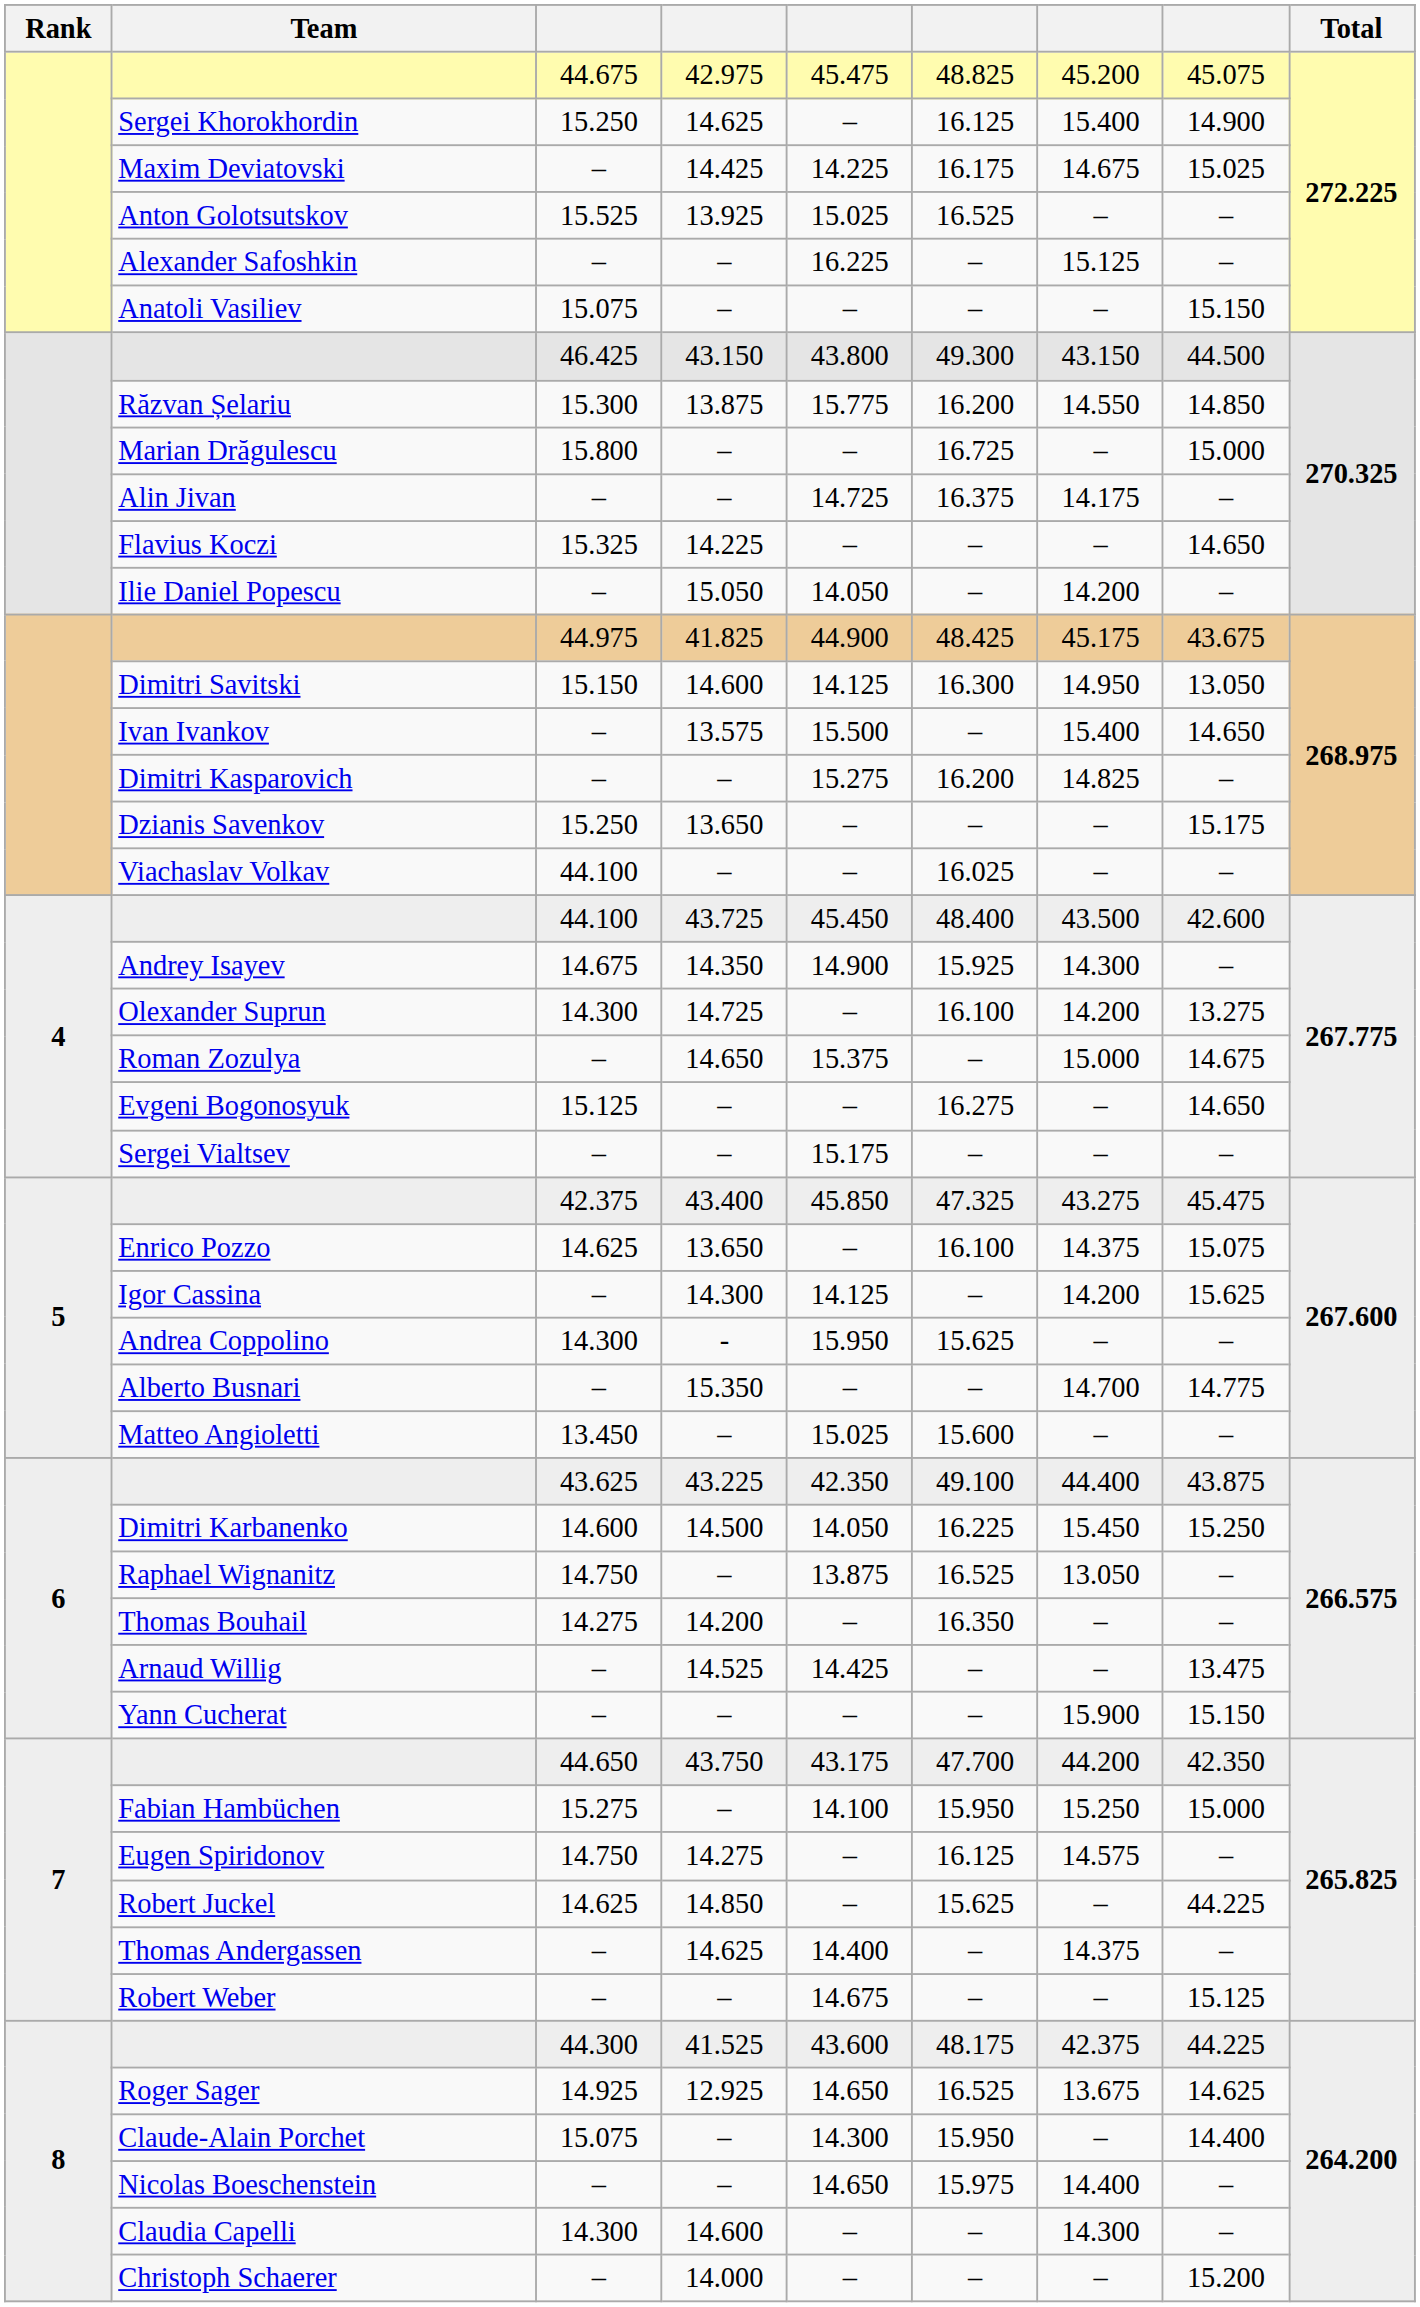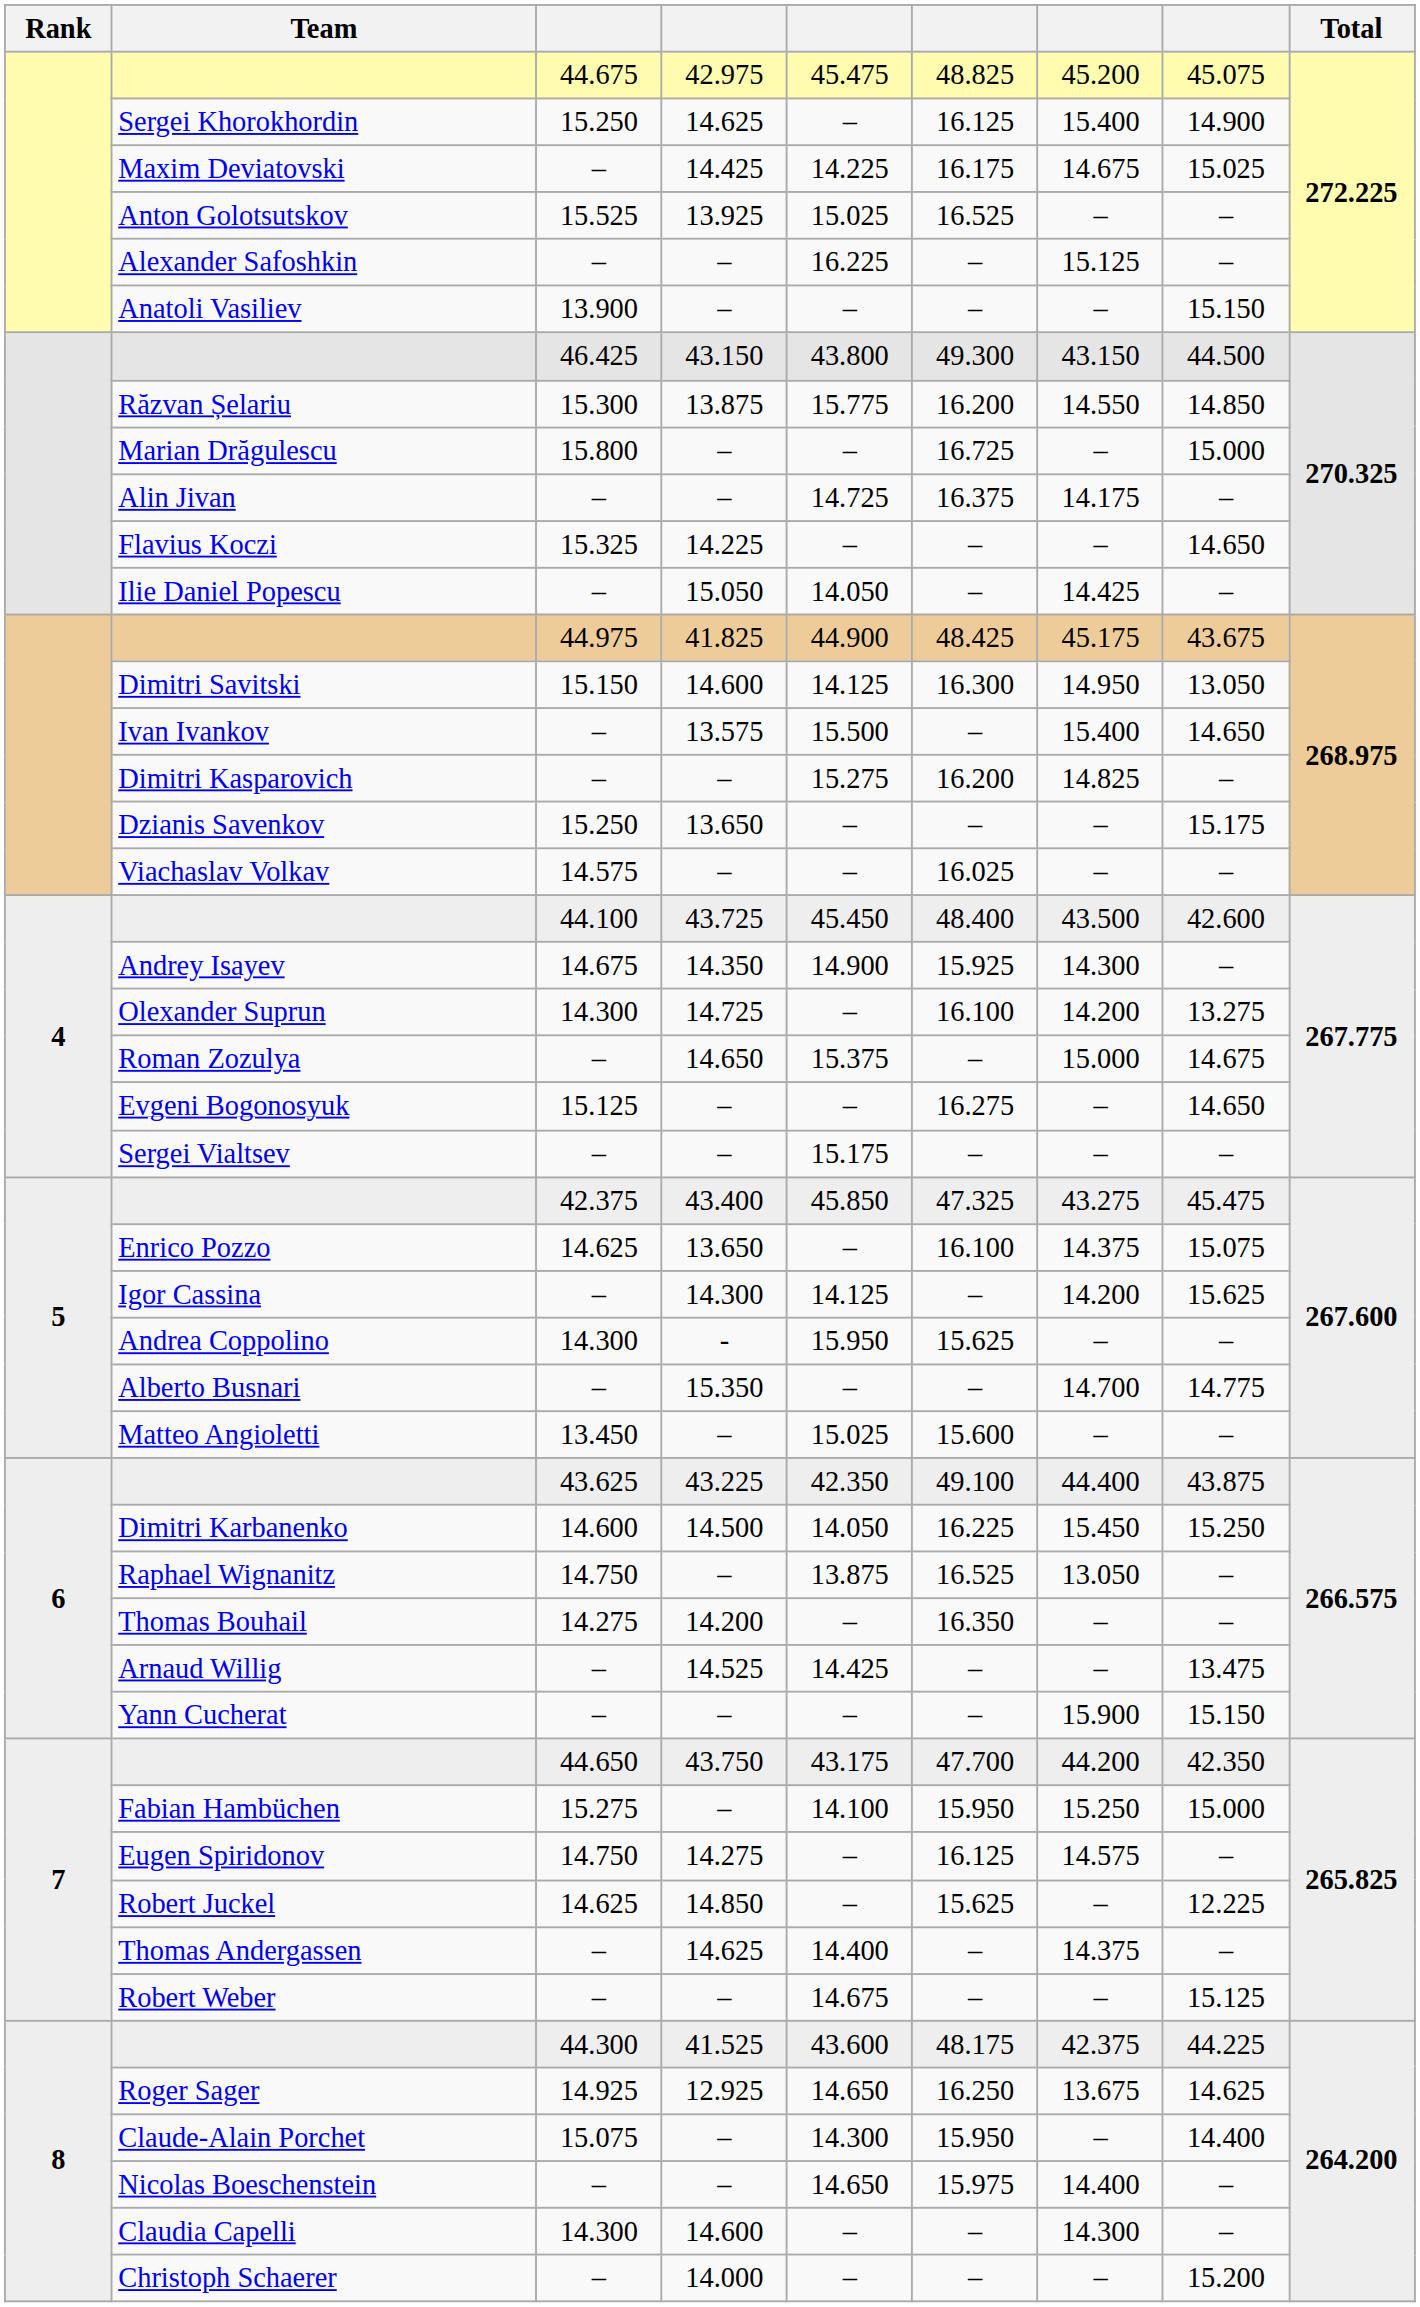 <table class="wikitable" style="text-align:center; font-size:95%">
 <tr>
 <th style="width:50px;">Rank</th>
 <th style="width:220px;">Team</th>
 <th style="width:60px;"></th>
 <th style="width:60px;"></th>
 <th style="width:60px;"></th>
 <th style="width:60px;"></th>
 <th style="width:60px;"></th>
 <th style="width:60px;"></th>
 <th style="width:60px;">Total</th>
 </tr>
 <tr style="background:#fffcaf;">
 <td rowspan=6></td>
 <td style="text-align:left;"><strong></strong></td>
 <td>44.675</td>
 <td>42.975</td>
 <td>45.475</td>
 <td>48.825</td>
 <td>45.200</td>
 <td>45.075</td>
 <td rowspan=6><strong>272.225</strong></td>
 </tr>
 <tr>
 <td style="text-align:left;"><a href='#'>Sergei Khorokhordin</a></td>
 <td>15.250</td>
 <td>14.625</td>
 <td>–</td>
 <td>16.125</td>
 <td>15.400</td>
 <td>14.900</td>
 </tr>
 <tr>
 <td style="text-align:left;"><a href='#'>Maxim Deviatovski</a></td>
 <td>–</td>
 <td>14.425</td>
 <td>14.225</td>
 <td>16.175</td>
 <td>14.675</td>
 <td>15.025</td>
 </tr>
 <tr>
 <td style="text-align:left;"><a href='#'>Anton Golotsutskov</a></td>
 <td>15.525</td>
 <td>13.925</td>
 <td>15.025</td>
 <td>16.525</td>
 <td>–</td>
 <td>–</td>
 </tr>
 <tr>
 <td style="text-align:left;"><a href='#'>Alexander Safoshkin</a></td>
 <td>–</td>
 <td>–</td>
 <td>16.225</td>
 <td>–</td>
 <td>15.125</td>
 <td>–</td>
 </tr>
 <tr>
 <td style="text-align:left;"><a href='#'>Anatoli Vasiliev</a></td>
-<td>15.075</td>
+<td>13.900</td>
 <td>–</td>
 <td>–</td>
 <td>–</td>
 <td>–</td>
 <td>15.150</td>
 </tr>
 <tr style="background:#e5e5e5;">
 <td rowspan=6></td>
 <td style="text-align:left;"><strong></strong></td>
 <td>46.425</td>
 <td>43.150</td>
 <td>43.800</td>
 <td>49.300</td>
 <td>43.150</td>
 <td>44.500</td>
 <td rowspan=6><strong>270.325</strong></td>
 </tr>
 <tr>
 <td style="text-align:left;"><a href='#'>Răzvan Șelariu</a></td>
 <td>15.300</td>
 <td>13.875</td>
 <td>15.775</td>
 <td>16.200</td>
 <td>14.550</td>
 <td>14.850</td>
 </tr>
 <tr>
 <td style="text-align:left;"><a href='#'>Marian Drăgulescu</a></td>
 <td>15.800</td>
 <td>–</td>
 <td>–</td>
 <td>16.725</td>
 <td>–</td>
 <td>15.000</td>
 </tr>
 <tr>
 <td style="text-align:left;"><a href='#'>Alin Jivan</a></td>
 <td>–</td>
 <td>–</td>
 <td>14.725</td>
 <td>16.375</td>
 <td>14.175</td>
 <td>–</td>
 </tr>
 <tr>
 <td style="text-align:left;"><a href='#'>Flavius Koczi</a></td>
 <td>15.325</td>
 <td>14.225</td>
 <td>–</td>
 <td>–</td>
 <td>–</td>
 <td>14.650</td>
 </tr>
 <tr>
 <td style="text-align:left;"><a href='#'>Ilie Daniel Popescu</a></td>
 <td>–</td>
 <td>15.050</td>
 <td>14.050</td>
 <td>–</td>
-<td>14.200</td>
+<td>14.425</td>
 <td>–</td>
 </tr>
 <tr style="background:#ec9;">
 <td rowspan=6></td>
 <td style="text-align:left;"><strong></strong></td>
 <td>44.975</td>
 <td>41.825</td>
 <td>44.900</td>
 <td>48.425</td>
 <td>45.175</td>
 <td>43.675</td>
 <td rowspan=6><strong>268.975</strong></td>
 </tr>
 <tr>
 <td style="text-align:left;"><a href='#'>Dimitri Savitski</a></td>
 <td>15.150</td>
 <td>14.600</td>
 <td>14.125</td>
 <td>16.300</td>
 <td>14.950</td>
 <td>13.050</td>
 </tr>
 <tr>
 <td style="text-align:left;"><a href='#'>Ivan Ivankov</a></td>
 <td>–</td>
 <td>13.575</td>
 <td>15.500</td>
 <td>–</td>
 <td>15.400</td>
 <td>14.650</td>
 </tr>
 <tr>
 <td style="text-align:left;"><a href='#'>Dimitri Kasparovich</a></td>
 <td>–</td>
 <td>–</td>
 <td>15.275</td>
 <td>16.200</td>
 <td>14.825</td>
 <td>–</td>
 </tr>
 <tr>
 <td style="text-align:left;"><a href='#'>Dzianis Savenkov</a></td>
 <td>15.250</td>
 <td>13.650</td>
 <td>–</td>
 <td>–</td>
 <td>–</td>
 <td>15.175</td>
 </tr>
 <tr>
 <td style="text-align:left;"><a href='#'>Viachaslav Volkav</a></td>
-<td>44.100</td>
+<td>14.575</td>
 <td>–</td>
 <td>–</td>
 <td>16.025</td>
 <td>–</td>
 <td>–</td>
 </tr>
 <tr style="background:#eee;">
 <td rowspan=6><strong>4</strong></td>
 <td style="text-align:left;"><strong></strong></td>
 <td>44.100</td>
 <td>43.725</td>
 <td>45.450</td>
 <td>48.400</td>
 <td>43.500</td>
 <td>42.600</td>
 <td rowspan=6><strong>267.775</strong></td>
 </tr>
 <tr>
 <td style="text-align:left;"><a href='#'>Andrey Isayev</a></td>
 <td>14.675</td>
 <td>14.350</td>
 <td>14.900</td>
 <td>15.925</td>
 <td>14.300</td>
 <td>–</td>
 </tr>
 <tr>
 <td style="text-align:left;"><a href='#'>Olexander Suprun</a></td>
 <td>14.300</td>
 <td>14.725</td>
 <td>–</td>
 <td>16.100</td>
 <td>14.200</td>
 <td>13.275</td>
 </tr>
 <tr>
 <td style="text-align:left;"><a href='#'>Roman Zozulya</a></td>
 <td>–</td>
 <td>14.650</td>
 <td>15.375</td>
 <td>–</td>
 <td>15.000</td>
 <td>14.675</td>
 </tr>
 <tr>
 <td style="text-align:left;"><a href='#'>Evgeni Bogonosyuk</a></td>
 <td>15.125</td>
 <td>–</td>
 <td>–</td>
 <td>16.275</td>
 <td>–</td>
 <td>14.650</td>
 </tr>
 <tr>
 <td style="text-align:left;"><a href='#'>Sergei Vialtsev</a></td>
 <td>–</td>
 <td>–</td>
 <td>15.175</td>
 <td>–</td>
 <td>–</td>
 <td>–</td>
 </tr>
 <tr style="background:#eee;">
 <td rowspan=6><strong>5</strong></td>
 <td style="text-align:left;"><strong></strong></td>
 <td>42.375</td>
 <td>43.400</td>
 <td>45.850</td>
 <td>47.325</td>
 <td>43.275</td>
 <td>45.475</td>
 <td rowspan=6><strong>267.600</strong></td>
 </tr>
 <tr>
 <td style="text-align:left;"><a href='#'>Enrico Pozzo</a></td>
 <td>14.625</td>
 <td>13.650</td>
 <td>–</td>
 <td>16.100</td>
 <td>14.375</td>
 <td>15.075</td>
 </tr>
 <tr>
 <td style="text-align:left;"><a href='#'>Igor Cassina</a></td>
 <td>–</td>
 <td>14.300</td>
 <td>14.125</td>
 <td>–</td>
 <td>14.200</td>
 <td>15.625</td>
 </tr>
 <tr>
 <td style="text-align:left;"><a href='#'>Andrea Coppolino</a></td>
 <td>14.300</td>
 <td>-</td>
 <td>15.950</td>
 <td>15.625</td>
 <td>–</td>
 <td>–</td>
 </tr>
 <tr>
 <td style="text-align:left;"><a href='#'>Alberto Busnari</a></td>
 <td>–</td>
 <td>15.350</td>
 <td>–</td>
 <td>–</td>
 <td>14.700</td>
 <td>14.775</td>
 </tr>
 <tr>
 <td style="text-align:left;"><a href='#'>Matteo Angioletti</a></td>
 <td>13.450</td>
 <td>–</td>
 <td>15.025</td>
 <td>15.600</td>
 <td>–</td>
 <td>–</td>
 </tr>
 <tr style="background:#eee;">
 <td rowspan=6><strong>6</strong></td>
 <td style="text-align:left;"><strong></strong></td>
 <td>43.625</td>
 <td>43.225</td>
 <td>42.350</td>
 <td>49.100</td>
 <td>44.400</td>
 <td>43.875</td>
 <td rowspan=6><strong>266.575</strong></td>
 </tr>
 <tr>
 <td style="text-align:left;"><a href='#'>Dimitri Karbanenko</a></td>
 <td>14.600</td>
 <td>14.500</td>
 <td>14.050</td>
 <td>16.225</td>
 <td>15.450</td>
 <td>15.250</td>
 </tr>
 <tr>
 <td style="text-align:left;"><a href='#'>Raphael Wignanitz</a></td>
 <td>14.750</td>
 <td>–</td>
 <td>13.875</td>
 <td>16.525</td>
 <td>13.050</td>
 <td>–</td>
 </tr>
 <tr>
 <td style="text-align:left;"><a href='#'>Thomas Bouhail</a></td>
 <td>14.275</td>
 <td>14.200</td>
 <td>–</td>
 <td>16.350</td>
 <td>–</td>
 <td>–</td>
 </tr>
 <tr>
 <td style="text-align:left;"><a href='#'>Arnaud Willig</a></td>
 <td>–</td>
 <td>14.525</td>
 <td>14.425</td>
 <td>–</td>
 <td>–</td>
 <td>13.475</td>
 </tr>
 <tr>
 <td style="text-align:left;"><a href='#'>Yann Cucherat</a></td>
 <td>–</td>
 <td>–</td>
 <td>–</td>
 <td>–</td>
 <td>15.900</td>
 <td>15.150</td>
 </tr>
 <tr style="background:#eee;">
 <td rowspan=6><strong>7</strong></td>
 <td style="text-align:left;"><strong></strong></td>
 <td>44.650</td>
 <td>43.750</td>
 <td>43.175</td>
 <td>47.700</td>
 <td>44.200</td>
 <td>42.350</td>
 <td rowspan=6><strong>265.825</strong></td>
 </tr>
 <tr>
 <td style="text-align:left;"><a href='#'>Fabian Hambüchen</a></td>
 <td>15.275</td>
 <td>–</td>
 <td>14.100</td>
 <td>15.950</td>
 <td>15.250</td>
 <td>15.000</td>
 </tr>
 <tr>
 <td style="text-align:left;"><a href='#'>Eugen Spiridonov</a></td>
 <td>14.750</td>
 <td>14.275</td>
 <td>–</td>
 <td>16.125</td>
 <td>14.575</td>
 <td>–</td>
 </tr>
 <tr>
 <td style="text-align:left;"><a href='#'>Robert Juckel</a></td>
 <td>14.625</td>
 <td>14.850</td>
 <td>–</td>
 <td>15.625</td>
 <td>–</td>
-<td>44.225</td>
+<td>12.225</td>
 </tr>
 <tr>
 <td style="text-align:left;"><a href='#'>Thomas Andergassen</a></td>
 <td>–</td>
 <td>14.625</td>
 <td>14.400</td>
 <td>–</td>
 <td>14.375</td>
 <td>–</td>
 </tr>
 <tr>
 <td style="text-align:left;"><a href='#'>Robert Weber</a></td>
 <td>–</td>
 <td>–</td>
 <td>14.675</td>
 <td>–</td>
 <td>–</td>
 <td>15.125</td>
 </tr>
 <tr style="background:#eee;">
 <td rowspan=6><strong>8</strong></td>
 <td style="text-align:left;"><strong></strong></td>
 <td>44.300</td>
 <td>41.525</td>
 <td>43.600</td>
 <td>48.175</td>
 <td>42.375</td>
 <td>44.225</td>
 <td rowspan=6><strong>264.200</strong></td>
 </tr>
 <tr>
 <td style="text-align:left;"><a href='#'>Roger Sager</a></td>
 <td>14.925</td>
 <td>12.925</td>
 <td>14.650</td>
-<td>16.525</td>
+<td>16.250</td>
 <td>13.675</td>
 <td>14.625</td>
 </tr>
 <tr>
 <td style="text-align:left;"><a href='#'>Claude-Alain Porchet</a></td>
 <td>15.075</td>
 <td>–</td>
 <td>14.300</td>
 <td>15.950</td>
 <td>–</td>
 <td>14.400</td>
 </tr>
 <tr>
 <td style="text-align:left;"><a href='#'>Nicolas Boeschenstein</a></td>
 <td>–</td>
 <td>–</td>
 <td>14.650</td>
 <td>15.975</td>
 <td>14.400</td>
 <td>–</td>
 </tr>
 <tr>
 <td style="text-align:left;"><a href='#'>Claudia Capelli</a></td>
 <td>14.300</td>
 <td>14.600</td>
 <td>–</td>
 <td>–</td>
 <td>14.300</td>
 <td>–</td>
 </tr>
 <tr>
 <td style="text-align:left;"><a href='#'>Christoph Schaerer</a></td>
 <td>–</td>
 <td>14.000</td>
 <td>–</td>
 <td>–</td>
 <td>–</td>
 <td>15.200</td>
 </tr>
 </table>
